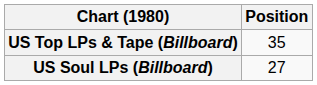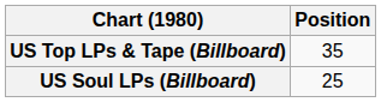 <table class="wikitable sortable plainrowheaders" style="text-align:center">
 <tr>
 <th scope="col">Chart (1980)</th>
 <th scope="col">Position</th>
 </tr>
 <tr>
 <th scope="row">US Top LPs & Tape (<em>Billboard</em>)</th>
 <td>35</td>
 </tr>
 <tr>
 <th scope="row">US Soul LPs (<em>Billboard</em>)</th>
-<td>27</td>
+<td>25</td>
 </tr>
 </table>
